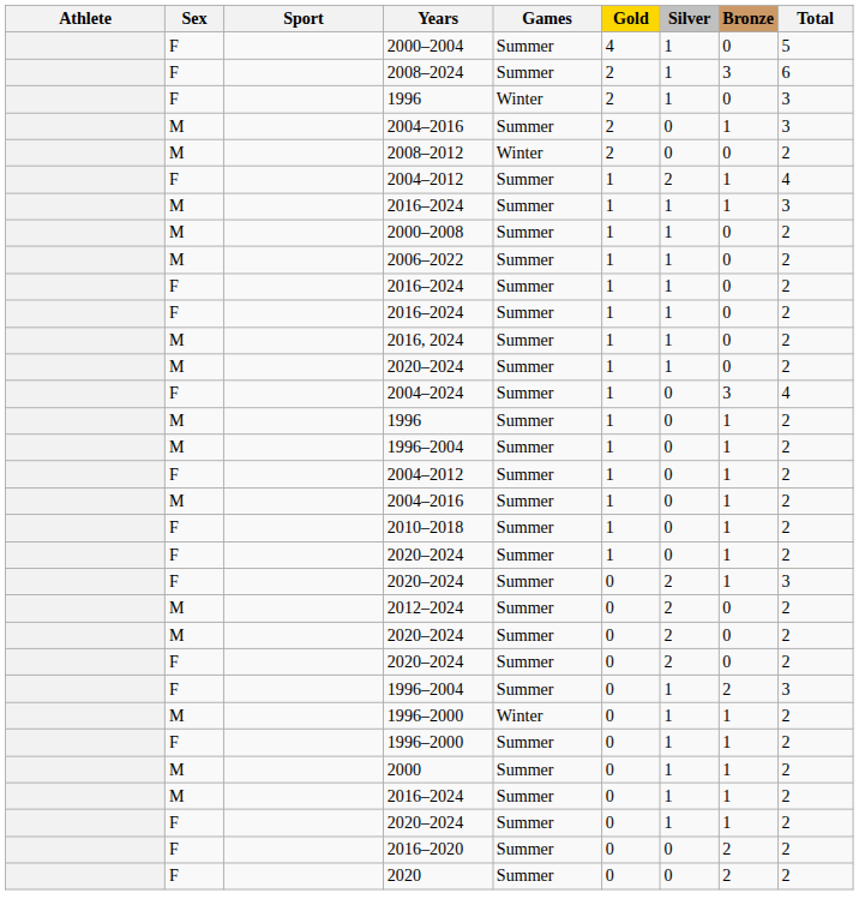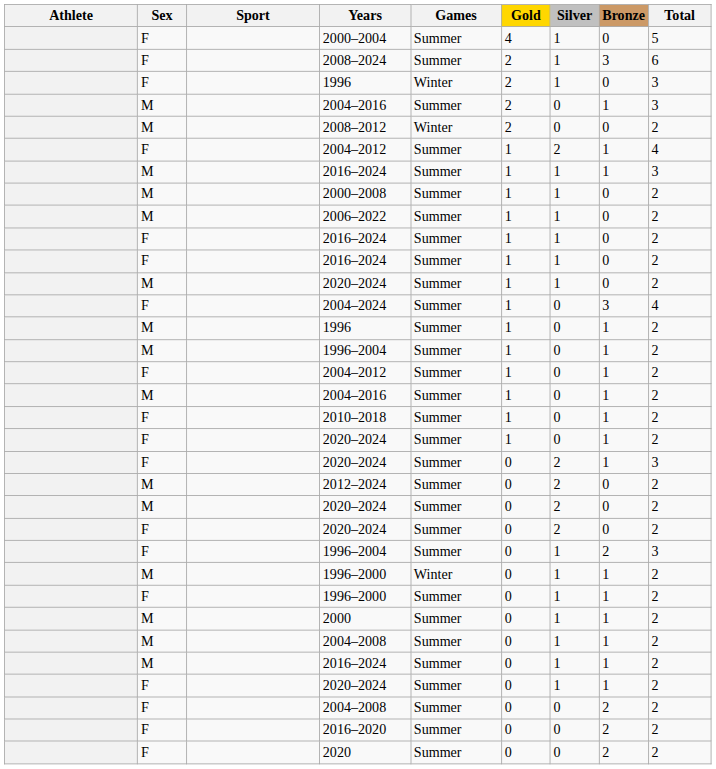 <table class="wikitable plainrowheaders sortable"  text-align:center;">
 <tr>
 <th scope="col" style=width:9.0em;>Athlete</th>
 <th scope="col" style=width:3.0em;>Sex</th>
 <th scope="col" style=width:9.0em;>Sport</th>
 <th scope="col" style=width:6.0em;>Years</th>
 <th scope="col" style=width:6.0em;>Games</th>
 <th scope="col" style="background-color:gold;width:3.0em; font-weight:bold;">Gold</th>
 <th scope="col" style="background-color:silver; width:3.0em; font-weight:bold;">Silver</th>
 <th scope="col" style="background-color:#c96; width:3.0em; font-weight:bold;">Bronze</th>
 <th scope="col" style="width:4.0em;">Total</th>
 </tr>
 <tr>
 <th scope="row"></th>
 <td>F</td>
 <td></td>
 <td>2000–2004</td>
 <td>Summer</td>
 <td>4</td>
 <td>1</td>
 <td>0</td>
 <td>5</td>
 </tr>
 <tr>
 <th scope="row"></th>
 <td>F</td>
 <td></td>
 <td>2008–2024</td>
 <td>Summer</td>
 <td>2</td>
 <td>1</td>
 <td>3</td>
 <td>6</td>
 </tr>
 <tr>
 <th scope="row"></th>
 <td>F</td>
 <td></td>
 <td>1996</td>
 <td>Winter</td>
 <td>2</td>
 <td>1</td>
 <td>0</td>
 <td>3</td>
 </tr>
 <tr>
 <th scope="row"></th>
 <td>M</td>
 <td></td>
 <td>2004–2016</td>
 <td>Summer</td>
 <td>2</td>
 <td>0</td>
 <td>1</td>
 <td>3</td>
 </tr>
 <tr>
 <th scope="row"></th>
 <td>M</td>
 <td></td>
 <td>2008–2012</td>
 <td>Winter</td>
 <td>2</td>
 <td>0</td>
 <td>0</td>
 <td>2</td>
 </tr>
 <tr>
 <th scope="row"></th>
 <td>F</td>
 <td></td>
 <td>2004–2012</td>
 <td>Summer</td>
 <td>1</td>
 <td>2</td>
 <td>1</td>
 <td>4</td>
 </tr>
 <tr>
 <th scope="row"></th>
 <td>M</td>
 <td></td>
 <td>2016–2024</td>
 <td>Summer</td>
 <td>1</td>
 <td>1</td>
 <td>1</td>
 <td>3</td>
 </tr>
 <tr>
 <th scope="row"></th>
 <td>M</td>
 <td></td>
 <td>2000–2008</td>
 <td>Summer</td>
 <td>1</td>
 <td>1</td>
 <td>0</td>
 <td>2</td>
 </tr>
 <tr>
 <th scope="row"></th>
 <td>M</td>
 <td></td>
 <td>2006–2022</td>
 <td>Summer</td>
 <td>1</td>
 <td>1</td>
 <td>0</td>
 <td>2</td>
 </tr>
 <tr>
 <th scope="row"></th>
 <td>F</td>
 <td></td>
 <td>2016–2024</td>
 <td>Summer</td>
 <td>1</td>
 <td>1</td>
 <td>0</td>
 <td>2</td>
 </tr>
 <tr>
 <th scope="row"></th>
 <td>F</td>
 <td></td>
 <td>2016–2024</td>
-<td>Summer</td>
-<td>1</td>
-<td>1</td>
-<td>0</td>
-<td>2</td>
-</tr>
-<tr>
-<th scope="row"></th>
-<td>M</td>
-<td></td>
-<td>2016, 2024</td>
 <td>Summer</td>
 <td>1</td>
 <td>1</td>
 <td>0</td>
 <td>2</td>
 </tr>
 <tr>
 <th scope="row"></th>
 <td>M</td>
 <td></td>
 <td>2020–2024</td>
 <td>Summer</td>
 <td>1</td>
 <td>1</td>
 <td>0</td>
 <td>2</td>
 </tr>
 <tr>
 <th scope="row"></th>
 <td>F</td>
 <td></td>
 <td>2004–2024</td>
 <td>Summer</td>
 <td>1</td>
 <td>0</td>
 <td>3</td>
 <td>4</td>
 </tr>
 <tr>
 <th scope="row"></th>
 <td>M</td>
 <td></td>
 <td>1996</td>
 <td>Summer</td>
 <td>1</td>
 <td>0</td>
 <td>1</td>
 <td>2</td>
 </tr>
 <tr>
 <th scope="row"></th>
 <td>M</td>
 <td></td>
 <td>1996–2004</td>
 <td>Summer</td>
 <td>1</td>
 <td>0</td>
 <td>1</td>
 <td>2</td>
 </tr>
 <tr>
 <th scope="row"></th>
 <td>F</td>
 <td></td>
 <td>2004–2012</td>
 <td>Summer</td>
 <td>1</td>
 <td>0</td>
 <td>1</td>
 <td>2</td>
 </tr>
 <tr>
 <th scope="row"></th>
 <td>M</td>
 <td></td>
 <td>2004–2016</td>
 <td>Summer</td>
 <td>1</td>
 <td>0</td>
 <td>1</td>
 <td>2</td>
 </tr>
 <tr>
 <th scope="row"></th>
 <td>F</td>
 <td></td>
 <td>2010–2018</td>
 <td>Summer</td>
 <td>1</td>
 <td>0</td>
 <td>1</td>
 <td>2</td>
 </tr>
 <tr>
 <th scope="row"></th>
 <td>F</td>
 <td></td>
 <td>2020–2024</td>
 <td>Summer</td>
 <td>1</td>
 <td>0</td>
 <td>1</td>
 <td>2</td>
 </tr>
 <tr>
 <th scope="row"></th>
 <td>F</td>
 <td></td>
 <td>2020–2024</td>
 <td>Summer</td>
 <td>0</td>
 <td>2</td>
 <td>1</td>
 <td>3</td>
 </tr>
 <tr>
 <th scope="row"></th>
 <td>M</td>
 <td></td>
 <td>2012–2024</td>
 <td>Summer</td>
 <td>0</td>
 <td>2</td>
 <td>0</td>
 <td>2</td>
 </tr>
 <tr>
 <th scope="row"></th>
 <td>M</td>
 <td></td>
 <td>2020–2024</td>
 <td>Summer</td>
 <td>0</td>
 <td>2</td>
 <td>0</td>
 <td>2</td>
 </tr>
 <tr>
 <th scope="row"></th>
 <td>F</td>
 <td></td>
 <td>2020–2024</td>
 <td>Summer</td>
 <td>0</td>
 <td>2</td>
 <td>0</td>
 <td>2</td>
 </tr>
 <tr>
 <th scope="row"></th>
 <td>F</td>
 <td></td>
 <td>1996–2004</td>
 <td>Summer</td>
 <td>0</td>
 <td>1</td>
 <td>2</td>
 <td>3</td>
 </tr>
 <tr>
 <th scope="row"></th>
 <td>M</td>
 <td></td>
 <td>1996–2000</td>
 <td>Winter</td>
 <td>0</td>
 <td>1</td>
 <td>1</td>
 <td>2</td>
 </tr>
 <tr>
 <th scope="row"></th>
 <td>F</td>
 <td></td>
 <td>1996–2000</td>
 <td>Summer</td>
 <td>0</td>
 <td>1</td>
 <td>1</td>
 <td>2</td>
 </tr>
 <tr>
 <th scope="row"></th>
 <td>M</td>
 <td></td>
 <td>2000</td>
 <td>Summer</td>
 <td>0</td>
 <td>1</td>
 <td>1</td>
 <td>2</td>
 </tr>
 <tr>
 <th scope="row"></th>
 <td>M</td>
 <td></td>
+<td>2004–2008</td>
+<td>Summer</td>
+<td>0</td>
+<td>1</td>
+<td>1</td>
+<td>2</td>
+</tr>
+<tr>
+<th scope="row"></th>
+<td>M</td>
+<td></td>
 <td>2016–2024</td>
 <td>Summer</td>
 <td>0</td>
 <td>1</td>
 <td>1</td>
 <td>2</td>
 </tr>
 <tr>
 <th scope="row"></th>
 <td>F</td>
 <td></td>
 <td>2020–2024</td>
 <td>Summer</td>
 <td>0</td>
 <td>1</td>
 <td>1</td>
+<td>2</td>
+</tr>
+<tr>
+<th scope="row"></th>
+<td>F</td>
+<td></td>
+<td>2004–2008</td>
+<td>Summer</td>
+<td>0</td>
+<td>0</td>
+<td>2</td>
 <td>2</td>
 </tr>
 <tr>
 <th scope="row"></th>
 <td>F</td>
 <td></td>
 <td>2016–2020</td>
 <td>Summer</td>
 <td>0</td>
 <td>0</td>
 <td>2</td>
 <td>2</td>
 </tr>
 <tr>
 <th scope="row"></th>
 <td>F</td>
 <td></td>
 <td>2020</td>
 <td>Summer</td>
 <td>0</td>
 <td>0</td>
 <td>2</td>
 <td>2</td>
 </tr>
 </table>
